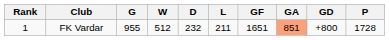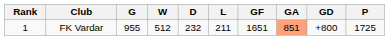 <table class="wikitable" style="text-align:center; font-size:100%; width:100%">
 <tr>
 <th>Rank</th>
 <th>Club</th>
 <th>G</th>
 <th>W</th>
 <th>D</th>
 <th>L</th>
 <th>GF</th>
 <th>GA</th>
 <th>GD</th>
 <th>P</th>
 </tr>
 <tr>
 <td>1</td>
 <td align="center">FK Vardar</td>
 <td>955</td>
 <td>512</td>
 <td>232</td>
 <td>211</td>
 <td>1651</td>
 <td style="background: lightsalmon;">851</td>
 <td>+800</td>
-<td>1728</td>
+<td>1725</td>
 </tr>
 </table>
